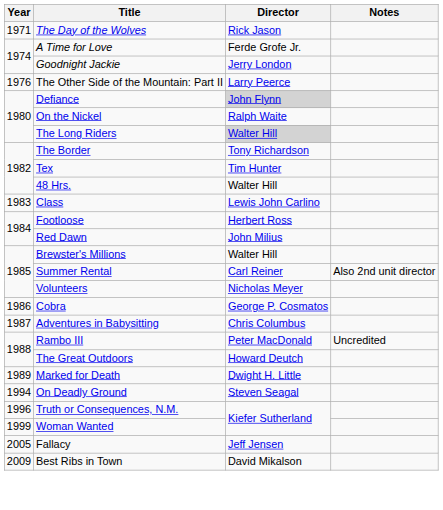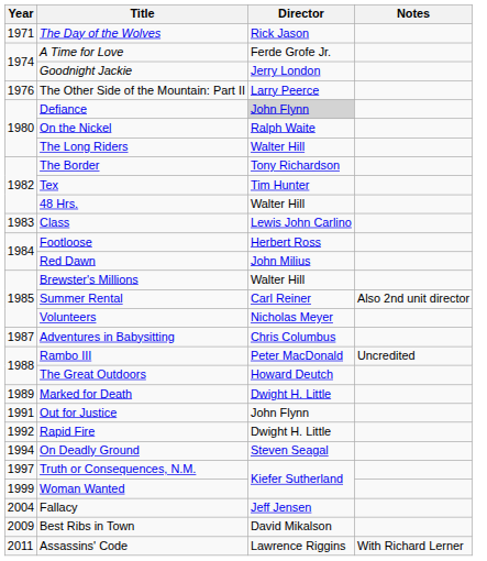 <table class="wikitable">
 <tr>
 <th>Year</th>
 <th>Title</th>
 <th>Director</th>
 <th>Notes</th>
 </tr>
 <tr>
 <td>1971</td>
 <td><em><a href='#'>The Day of the Wolves</a></em></td>
 <td><a href='#'>Rick Jason</a></td>
 <td></td>
 </tr>
 <tr>
 <td rowspan=2>1974</td>
 <td><em>A Time for Love</em></td>
 <td>Ferde Grofe Jr.</td>
 <td></td>
 </tr>
 <tr>
 <td><em>Goodnight Jackie<strong></td>
 <td><a href='#'>Jerry London</a></td>
 <td></td>
 </tr>
 <tr>
 <td>1976</td>
 <td></em>The Other Side of the Mountain: Part II<em></td>
 <td><a href='#'>Larry Peerce</a></td>
 <td></td>
 </tr>
 <tr>
 <td rowspan=3>1980</td>
 <td></em><a href='#'>Defiance</a><em></td>
 <td style="background: lightgrey;"><a href='#'>John Flynn</a></td>
 <td></td>
 </tr>
 <tr>
 <td></em><a href='#'>On the Nickel</a><em></td>
 <td><a href='#'>Ralph Waite</a></td>
 <td></td>
 </tr>
 <tr>
 <td></em><a href='#'>The Long Riders</a><em></td>
-<td style="background: lightgrey;"><a href='#'>Walter Hill</a></td>
+<td><a href='#'>Walter Hill</a></td>
 <td></td>
 </tr>
 <tr>
 <td rowspan=3>1982</td>
 <td></em><a href='#'>The Border</a><em></td>
 <td><a href='#'>Tony Richardson</a></td>
 <td></td>
 </tr>
 <tr>
 <td></em><a href='#'>Tex</a><em></td>
 <td><a href='#'>Tim Hunter</a></td>
 <td></td>
 </tr>
 <tr>
 <td></em><a href='#'>48 Hrs.</a><em></td>
 <td>Walter Hill</td>
 <td></td>
 </tr>
 <tr>
 <td>1983</td>
 <td></em><a href='#'>Class</a><em></td>
 <td><a href='#'>Lewis John Carlino</a></td>
 <td></td>
 </tr>
 <tr>
 <td rowspan=2>1984</td>
 <td></em><a href='#'>Footloose</a><em></td>
 <td><a href='#'>Herbert Ross</a></td>
 <td></td>
 </tr>
 <tr>
 <td></em><a href='#'>Red Dawn</a><em></td>
 <td><a href='#'>John Milius</a></td>
 <td></td>
 </tr>
 <tr>
 <td rowspan=3>1985</td>
 <td></em><a href='#'>Brewster's Millions</a><em></td>
 <td>Walter Hill</td>
 <td></td>
 </tr>
 <tr>
 <td></em><a href='#'>Summer Rental</a><em></td>
 <td><a href='#'>Carl Reiner</a></td>
 <td>Also 2nd unit director</td>
 </tr>
 <tr>
 <td></em><a href='#'>Volunteers</a><em></td>
 <td><a href='#'>Nicholas Meyer</a></td>
 <td></td>
 </tr>
 <tr>
-<td>1986</td>
-<td></em><a href='#'>Cobra</a><em></td>
-<td><a href='#'>George P. Cosmatos</a></td>
-<td></td>
-</tr>
-<tr>
 <td>1987</td>
 <td></em><a href='#'>Adventures in Babysitting</a><em></td>
 <td><a href='#'>Chris Columbus</a></td>
 <td></td>
 </tr>
 <tr>
 <td rowspan=2>1988</td>
 <td></em><a href='#'>Rambo III</a><em></td>
 <td><a href='#'>Peter MacDonald</a></td>
 <td>Uncredited</td>
 </tr>
 <tr>
 <td></em><a href='#'>The Great Outdoors</a><em></td>
 <td><a href='#'>Howard Deutch</a></td>
 <td></td>
 </tr>
 <tr>
 <td>1989</td>
 <td></em><a href='#'>Marked for Death</a><em></td>
 <td><a href='#'>Dwight H. Little</a></td>
 <td></td>
 </tr>
 <tr>
+<td>1991</td>
+<td></em><a href='#'>Out for Justice</a><em></td>
+<td>John Flynn</td>
+<td></td>
+</tr>
+<tr>
+<td>1992</td>
+<td></em><a href='#'>Rapid Fire</a><em></td>
+<td>Dwight H. Little</td>
+<td></td>
+</tr>
+<tr>
 <td>1994</td>
 <td></em><a href='#'>On Deadly Ground</a><em></td>
 <td><a href='#'>Steven Seagal</a></td>
 <td></td>
 </tr>
 <tr>
-<td>1996</td>
+<td>1997</td>
 <td></em><a href='#'>Truth or Consequences, N.M.</a><em></td>
 <td rowspan=2><a href='#'>Kiefer Sutherland</a></td>
 <td></td>
 </tr>
 <tr>
 <td>1999</td>
 <td></em><a href='#'>Woman Wanted</a><em></td>
 <td></td>
 </tr>
 <tr>
-<td>2005</td>
+<td>2004</td>
 <td></em>Fallacy<em></td>
 <td><a href='#'>Jeff Jensen</a></td>
 <td></td>
 </tr>
 <tr>
 <td>2009</td>
 <td></em>Best Ribs in Town<em></td>
 <td>David Mikalson</td>
 <td></td>
 </tr>
+<tr>
+<td>2011</td>
+<td></em>Assassins' Code<em></td>
+<td>Lawrence Riggins</td>
+<td>With Richard Lerner</td>
+</tr>
 </table>
